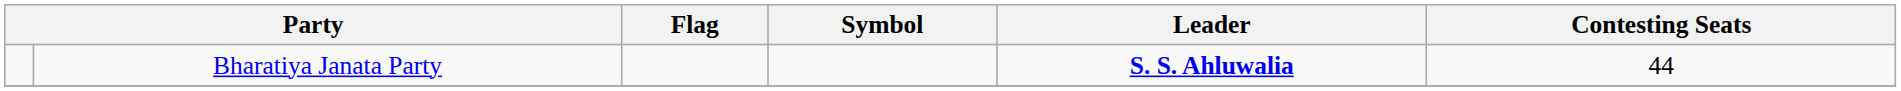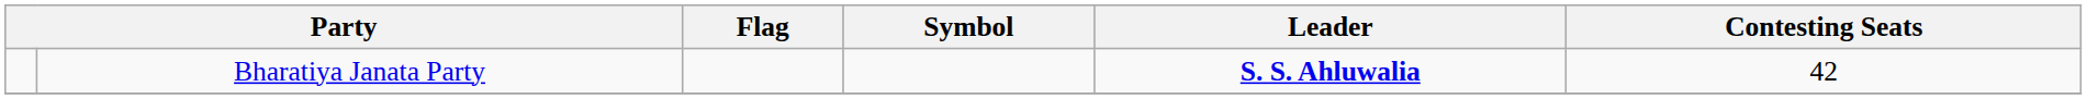 <table class="wikitable" width="60%" style="text-align:center">
 <tr>
 <th colspan="2">Party</th>
 <th>Flag</th>
 <th>Symbol</th>
 <th>Leader</th>
 <th>Contesting Seats</th>
 </tr>
 <tr>
 <td></td>
 <td><a href='#'>Bharatiya Janata Party</a></td>
 <td></td>
 <td></td>
 <td><strong><a href='#'>S. S. Ahluwalia</a></strong></td>
-<td>44</td>
+<td>42</td>
 </tr>
 <tr>
 </tr>
 </table>
